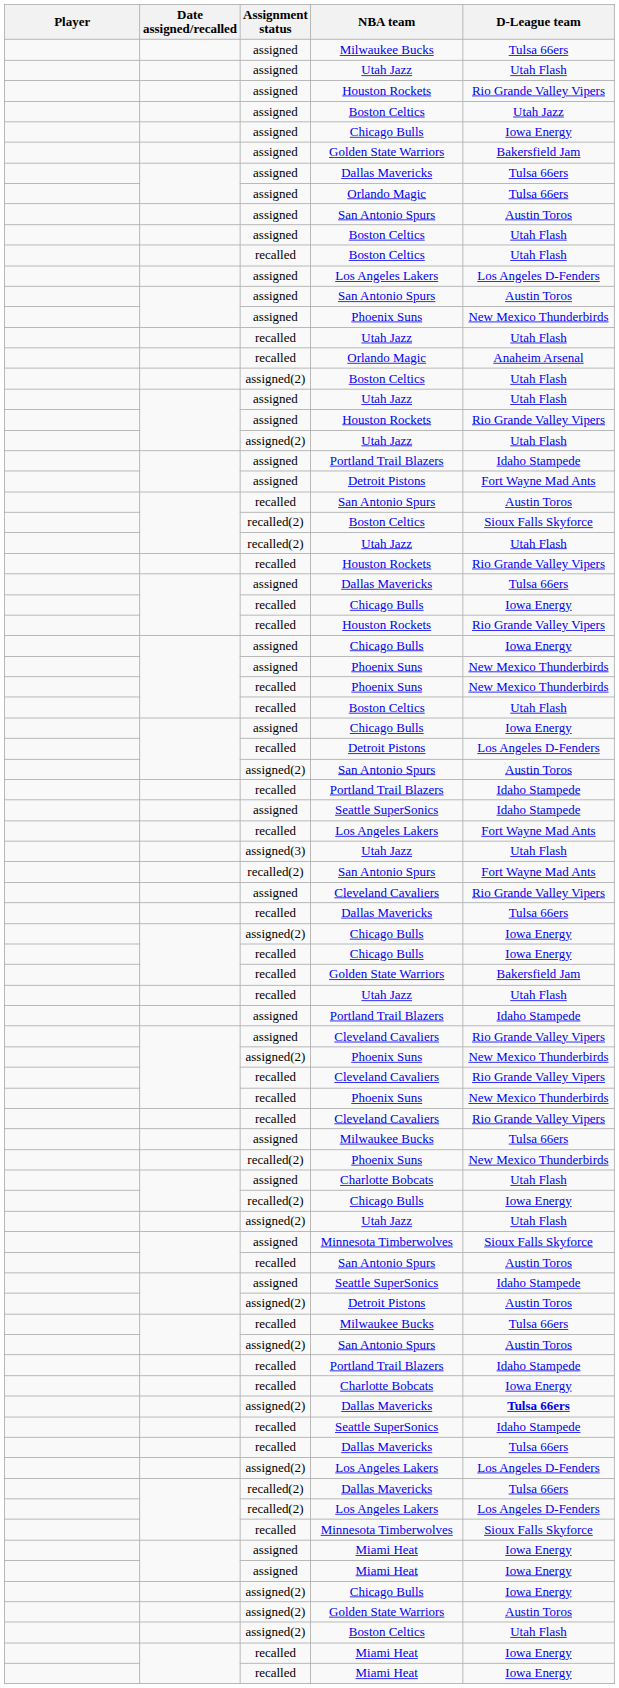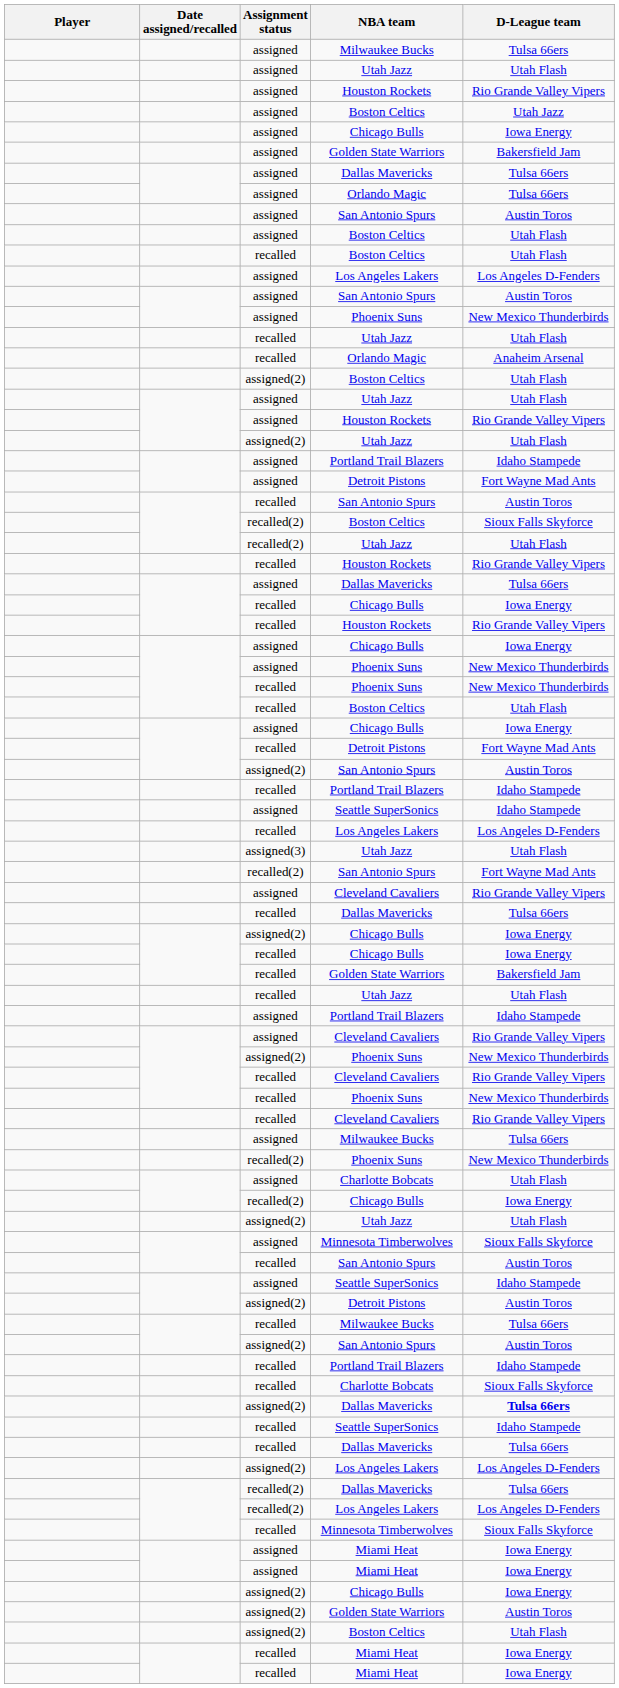 <table class="wikitable sortable" style="text-align:center">
 <tr>
 <th style="width:160px">Player</th>
 <th style="width:80px">Date assigned/recalled</th>
 <th style="width:80px">Assignment status</th>
 <th style="width:180px">NBA team</th>
 <th style="width:180px">D-League team</th>
 </tr>
 <tr>
 <td align=left></td>
 <td></td>
 <td>assigned</td>
 <td><a href='#'>Milwaukee Bucks</a></td>
 <td><a href='#'>Tulsa 66ers</a></td>
 </tr>
 <tr>
 <td align=left></td>
 <td></td>
 <td>assigned</td>
 <td><a href='#'>Utah Jazz</a></td>
 <td><a href='#'>Utah Flash</a></td>
 </tr>
 <tr>
 <td align=left></td>
 <td></td>
 <td>assigned</td>
 <td><a href='#'>Houston Rockets</a></td>
 <td><a href='#'>Rio Grande Valley Vipers</a></td>
 </tr>
 <tr>
 <td align=left></td>
 <td></td>
 <td>assigned</td>
 <td><a href='#'>Boston Celtics</a></td>
 <td><a href='#'>Utah Jazz</a></td>
 </tr>
 <tr>
 <td align=left></td>
 <td></td>
 <td>assigned</td>
 <td><a href='#'>Chicago Bulls</a></td>
 <td><a href='#'>Iowa Energy</a></td>
 </tr>
 <tr>
 <td align=left></td>
 <td></td>
 <td>assigned</td>
 <td><a href='#'>Golden State Warriors</a></td>
 <td><a href='#'>Bakersfield Jam</a></td>
 </tr>
 <tr>
 <td align=left></td>
 <td rowspan=2></td>
 <td>assigned</td>
 <td><a href='#'>Dallas Mavericks</a></td>
 <td><a href='#'>Tulsa 66ers</a></td>
 </tr>
 <tr>
 <td align=left></td>
 <td>assigned</td>
 <td><a href='#'>Orlando Magic</a></td>
 <td><a href='#'>Tulsa 66ers</a></td>
 </tr>
 <tr>
 <td align=left></td>
 <td></td>
 <td>assigned</td>
 <td><a href='#'>San Antonio Spurs</a></td>
 <td><a href='#'>Austin Toros</a></td>
 </tr>
 <tr>
 <td align=left></td>
 <td></td>
 <td>assigned</td>
 <td><a href='#'>Boston Celtics</a></td>
 <td><a href='#'>Utah Flash</a></td>
 </tr>
 <tr>
 <td align=left></td>
 <td></td>
 <td>recalled</td>
 <td><a href='#'>Boston Celtics</a></td>
 <td><a href='#'>Utah Flash</a></td>
 </tr>
 <tr>
 <td align=left></td>
 <td></td>
 <td>assigned</td>
 <td><a href='#'>Los Angeles Lakers</a></td>
 <td><a href='#'>Los Angeles D-Fenders</a></td>
 </tr>
 <tr>
 <td align=left></td>
 <td rowspan=2></td>
 <td>assigned</td>
 <td><a href='#'>San Antonio Spurs</a></td>
 <td><a href='#'>Austin Toros</a></td>
 </tr>
 <tr>
 <td align=left></td>
 <td>assigned</td>
 <td><a href='#'>Phoenix Suns</a></td>
 <td><a href='#'>New Mexico Thunderbirds</a></td>
 </tr>
 <tr>
 <td align=left></td>
 <td></td>
 <td>recalled</td>
 <td><a href='#'>Utah Jazz</a></td>
 <td><a href='#'>Utah Flash</a></td>
 </tr>
 <tr>
 <td align=left></td>
 <td></td>
 <td>recalled</td>
 <td><a href='#'>Orlando Magic</a></td>
 <td><a href='#'>Anaheim Arsenal</a></td>
 </tr>
 <tr>
 <td align=left></td>
 <td></td>
 <td>assigned(2)</td>
 <td><a href='#'>Boston Celtics</a></td>
 <td><a href='#'>Utah Flash</a></td>
 </tr>
 <tr>
 <td align=left></td>
 <td rowspan=3></td>
 <td>assigned</td>
 <td><a href='#'>Utah Jazz</a></td>
 <td><a href='#'>Utah Flash</a></td>
 </tr>
 <tr>
 <td align=left></td>
 <td>assigned</td>
 <td><a href='#'>Houston Rockets</a></td>
 <td><a href='#'>Rio Grande Valley Vipers</a></td>
 </tr>
 <tr>
 <td align=left></td>
 <td>assigned(2)</td>
 <td><a href='#'>Utah Jazz</a></td>
 <td><a href='#'>Utah Flash</a></td>
 </tr>
 <tr>
 <td align=left></td>
 <td rowspan=2></td>
 <td>assigned</td>
 <td><a href='#'>Portland Trail Blazers</a></td>
 <td><a href='#'>Idaho Stampede</a></td>
 </tr>
 <tr>
 <td align=left></td>
 <td>assigned</td>
 <td><a href='#'>Detroit Pistons</a></td>
 <td><a href='#'>Fort Wayne Mad Ants</a></td>
 </tr>
 <tr>
 <td align=left></td>
 <td rowspan=3></td>
 <td>recalled</td>
 <td><a href='#'>San Antonio Spurs</a></td>
 <td><a href='#'>Austin Toros</a></td>
 </tr>
 <tr>
 <td align=left></td>
 <td>recalled(2)</td>
 <td><a href='#'>Boston Celtics</a></td>
 <td><a href='#'>Sioux Falls Skyforce</a></td>
 </tr>
 <tr>
 <td align=left></td>
 <td>recalled(2)</td>
 <td><a href='#'>Utah Jazz</a></td>
 <td><a href='#'>Utah Flash</a></td>
 </tr>
 <tr>
 <td align=left></td>
 <td></td>
 <td>recalled</td>
 <td><a href='#'>Houston Rockets</a></td>
 <td><a href='#'>Rio Grande Valley Vipers</a></td>
 </tr>
 <tr>
 <td align=left></td>
 <td rowspan=3></td>
 <td>assigned</td>
 <td><a href='#'>Dallas Mavericks</a></td>
 <td><a href='#'>Tulsa 66ers</a></td>
 </tr>
 <tr>
 <td align=left></td>
 <td>recalled</td>
 <td><a href='#'>Chicago Bulls</a></td>
 <td><a href='#'>Iowa Energy</a></td>
 </tr>
 <tr>
 <td align=left></td>
 <td>recalled</td>
 <td><a href='#'>Houston Rockets</a></td>
 <td><a href='#'>Rio Grande Valley Vipers</a></td>
 </tr>
 <tr>
 <td align=left></td>
 <td rowspan=4></td>
 <td>assigned</td>
 <td><a href='#'>Chicago Bulls</a></td>
 <td><a href='#'>Iowa Energy</a></td>
 </tr>
 <tr>
 <td align=left></td>
 <td>assigned</td>
 <td><a href='#'>Phoenix Suns</a></td>
 <td><a href='#'>New Mexico Thunderbirds</a></td>
 </tr>
 <tr>
 <td align=left></td>
 <td>recalled</td>
 <td><a href='#'>Phoenix Suns</a></td>
 <td><a href='#'>New Mexico Thunderbirds</a></td>
 </tr>
 <tr>
 <td align=left></td>
 <td>recalled</td>
 <td><a href='#'>Boston Celtics</a></td>
 <td><a href='#'>Utah Flash</a></td>
 </tr>
 <tr>
 <td align=left></td>
 <td rowspan=3></td>
 <td>assigned</td>
 <td><a href='#'>Chicago Bulls</a></td>
 <td><a href='#'>Iowa Energy</a></td>
 </tr>
 <tr>
 <td align=left></td>
 <td>recalled</td>
 <td><a href='#'>Detroit Pistons</a></td>
-<td><a href='#'>Los Angeles D-Fenders</a></td>
+<td><a href='#'>Fort Wayne Mad Ants</a></td>
 </tr>
 <tr>
 <td align=left></td>
 <td>assigned(2)</td>
 <td><a href='#'>San Antonio Spurs</a></td>
 <td><a href='#'>Austin Toros</a></td>
 </tr>
 <tr>
 <td align=left></td>
 <td></td>
 <td>recalled</td>
 <td><a href='#'>Portland Trail Blazers</a></td>
 <td><a href='#'>Idaho Stampede</a></td>
 </tr>
 <tr>
 <td align=left></td>
 <td></td>
 <td>assigned</td>
 <td><a href='#'>Seattle SuperSonics</a></td>
 <td><a href='#'>Idaho Stampede</a></td>
 </tr>
 <tr>
 <td align=left></td>
 <td></td>
 <td>recalled</td>
 <td><a href='#'>Los Angeles Lakers</a></td>
-<td><a href='#'>Fort Wayne Mad Ants</a></td>
+<td><a href='#'>Los Angeles D-Fenders</a></td>
 </tr>
 <tr>
 <td align=left></td>
 <td></td>
 <td>assigned(3)</td>
 <td><a href='#'>Utah Jazz</a></td>
 <td><a href='#'>Utah Flash</a></td>
 </tr>
 <tr>
 <td align=left></td>
 <td></td>
 <td>recalled(2)</td>
 <td><a href='#'>San Antonio Spurs</a></td>
 <td><a href='#'>Fort Wayne Mad Ants</a></td>
 </tr>
 <tr>
 <td align=left></td>
 <td></td>
 <td>assigned</td>
 <td><a href='#'>Cleveland Cavaliers</a></td>
 <td><a href='#'>Rio Grande Valley Vipers</a></td>
 </tr>
 <tr>
 <td align=left></td>
 <td></td>
 <td>recalled</td>
 <td><a href='#'>Dallas Mavericks</a></td>
 <td><a href='#'>Tulsa 66ers</a></td>
 </tr>
 <tr>
 <td align=left></td>
 <td rowspan=3></td>
 <td>assigned(2)</td>
 <td><a href='#'>Chicago Bulls</a></td>
 <td><a href='#'>Iowa Energy</a></td>
 </tr>
 <tr>
 <td align=left></td>
 <td>recalled</td>
 <td><a href='#'>Chicago Bulls</a></td>
 <td><a href='#'>Iowa Energy</a></td>
 </tr>
 <tr>
 <td align=left></td>
 <td>recalled</td>
 <td><a href='#'>Golden State Warriors</a></td>
 <td><a href='#'>Bakersfield Jam</a></td>
 </tr>
 <tr>
 <td align=left></td>
 <td></td>
 <td>recalled</td>
 <td><a href='#'>Utah Jazz</a></td>
 <td><a href='#'>Utah Flash</a></td>
 </tr>
 <tr>
 <td align=left></td>
 <td></td>
 <td>assigned</td>
 <td><a href='#'>Portland Trail Blazers</a></td>
 <td><a href='#'>Idaho Stampede</a></td>
 </tr>
 <tr>
 <td align=left></td>
 <td rowspan=4></td>
 <td>assigned</td>
 <td><a href='#'>Cleveland Cavaliers</a></td>
 <td><a href='#'>Rio Grande Valley Vipers</a></td>
 </tr>
 <tr>
 <td align=left></td>
 <td>assigned(2)</td>
 <td><a href='#'>Phoenix Suns</a></td>
 <td><a href='#'>New Mexico Thunderbirds</a></td>
 </tr>
 <tr>
 <td align=left></td>
 <td>recalled</td>
 <td><a href='#'>Cleveland Cavaliers</a></td>
 <td><a href='#'>Rio Grande Valley Vipers</a></td>
 </tr>
 <tr>
 <td align=left></td>
 <td>recalled</td>
 <td><a href='#'>Phoenix Suns</a></td>
 <td><a href='#'>New Mexico Thunderbirds</a></td>
 </tr>
 <tr>
 <td align=left></td>
 <td></td>
 <td>recalled</td>
 <td><a href='#'>Cleveland Cavaliers</a></td>
 <td><a href='#'>Rio Grande Valley Vipers</a></td>
 </tr>
 <tr>
 <td align=left></td>
 <td></td>
 <td>assigned</td>
 <td><a href='#'>Milwaukee Bucks</a></td>
 <td><a href='#'>Tulsa 66ers</a></td>
 </tr>
 <tr>
 <td align=left></td>
 <td></td>
 <td>recalled(2)</td>
 <td><a href='#'>Phoenix Suns</a></td>
 <td><a href='#'>New Mexico Thunderbirds</a></td>
 </tr>
 <tr>
 <td align=left></td>
 <td rowspan=2></td>
 <td>assigned</td>
 <td><a href='#'>Charlotte Bobcats</a></td>
 <td><a href='#'>Utah Flash</a></td>
 </tr>
 <tr>
 <td align=left></td>
 <td>recalled(2)</td>
 <td><a href='#'>Chicago Bulls</a></td>
 <td><a href='#'>Iowa Energy</a></td>
 </tr>
 <tr>
 <td align=left></td>
 <td></td>
 <td>assigned(2)</td>
 <td><a href='#'>Utah Jazz</a></td>
 <td><a href='#'>Utah Flash</a></td>
 </tr>
 <tr>
 <td align=left></td>
 <td rowspan=2></td>
 <td>assigned</td>
 <td><a href='#'>Minnesota Timberwolves</a></td>
 <td><a href='#'>Sioux Falls Skyforce</a></td>
 </tr>
 <tr>
 <td align=left></td>
 <td>recalled</td>
 <td><a href='#'>San Antonio Spurs</a></td>
 <td><a href='#'>Austin Toros</a></td>
 </tr>
 <tr>
 <td align=left></td>
 <td rowspan=2></td>
 <td>assigned</td>
 <td><a href='#'>Seattle SuperSonics</a></td>
 <td><a href='#'>Idaho Stampede</a></td>
 </tr>
 <tr>
 <td align=left></td>
 <td>assigned(2)</td>
 <td><a href='#'>Detroit Pistons</a></td>
 <td><a href='#'>Austin Toros</a></td>
 </tr>
 <tr>
 <td align=left></td>
 <td rowspan=2></td>
 <td>recalled</td>
 <td><a href='#'>Milwaukee Bucks</a></td>
 <td><a href='#'>Tulsa 66ers</a></td>
 </tr>
 <tr>
 <td align=left></td>
 <td>assigned(2)</td>
 <td><a href='#'>San Antonio Spurs</a></td>
 <td><a href='#'>Austin Toros</a></td>
 </tr>
 <tr>
 <td align=left></td>
 <td></td>
 <td>recalled</td>
 <td><a href='#'>Portland Trail Blazers</a></td>
 <td><a href='#'>Idaho Stampede</a></td>
 </tr>
 <tr>
 <td align=left></td>
 <td></td>
 <td>recalled</td>
 <td><a href='#'>Charlotte Bobcats</a></td>
-<td><a href='#'>Iowa Energy</a></td>
+<td><a href='#'>Sioux Falls Skyforce</a></td>
 </tr>
 <tr>
 <td align=left></td>
 <td></td>
 <td>assigned(2)</td>
 <td><a href='#'>Dallas Mavericks</a></td>
 <td><strong><a href='#'>Tulsa 66ers</a></strong></td>
 </tr>
 <tr>
 <td align=left></td>
 <td></td>
 <td>recalled</td>
 <td><a href='#'>Seattle SuperSonics</a></td>
 <td><a href='#'>Idaho Stampede</a></td>
 </tr>
 <tr>
 <td align=left></td>
 <td></td>
 <td>recalled</td>
 <td><a href='#'>Dallas Mavericks</a></td>
 <td><a href='#'>Tulsa 66ers</a></td>
 </tr>
 <tr>
 <td align=left></td>
 <td></td>
 <td>assigned(2)</td>
 <td><a href='#'>Los Angeles Lakers</a></td>
 <td><a href='#'>Los Angeles D-Fenders</a></td>
 </tr>
 <tr>
 <td align=left></td>
 <td rowspan=3></td>
 <td>recalled(2)</td>
 <td><a href='#'>Dallas Mavericks</a></td>
 <td><a href='#'>Tulsa 66ers</a></td>
 </tr>
 <tr>
 <td align=left></td>
 <td>recalled(2)</td>
 <td><a href='#'>Los Angeles Lakers</a></td>
 <td><a href='#'>Los Angeles D-Fenders</a></td>
 </tr>
 <tr>
 <td align=left></td>
 <td>recalled</td>
 <td><a href='#'>Minnesota Timberwolves</a></td>
 <td><a href='#'>Sioux Falls Skyforce</a></td>
 </tr>
 <tr>
 <td align=left></td>
 <td rowspan=2></td>
 <td>assigned</td>
 <td><a href='#'>Miami Heat</a></td>
 <td><a href='#'>Iowa Energy</a></td>
 </tr>
 <tr>
 <td align=left></td>
 <td>assigned</td>
 <td><a href='#'>Miami Heat</a></td>
 <td><a href='#'>Iowa Energy</a></td>
 </tr>
 <tr>
 <td align=left></td>
 <td></td>
 <td>assigned(2)</td>
 <td><a href='#'>Chicago Bulls</a></td>
 <td><a href='#'>Iowa Energy</a></td>
 </tr>
 <tr>
 <td align=left></td>
 <td></td>
 <td>assigned(2)</td>
 <td><a href='#'>Golden State Warriors</a></td>
 <td><a href='#'>Austin Toros</a></td>
 </tr>
 <tr>
 <td align=left></td>
 <td></td>
 <td>assigned(2)</td>
 <td><a href='#'>Boston Celtics</a></td>
 <td><a href='#'>Utah Flash</a></td>
 </tr>
 <tr>
 <td align=left></td>
 <td rowspan=2></td>
 <td>recalled</td>
 <td><a href='#'>Miami Heat</a></td>
 <td><a href='#'>Iowa Energy</a></td>
 </tr>
 <tr>
 <td align=left></td>
 <td>recalled</td>
 <td><a href='#'>Miami Heat</a></td>
 <td><a href='#'>Iowa Energy</a></td>
 </tr>
 </table>
